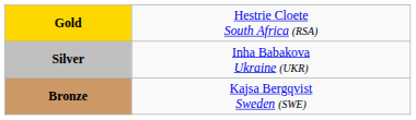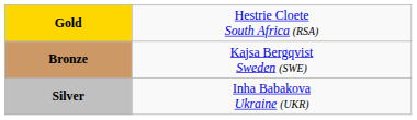 <table class="wikitable"  style="text-align:center; font-size:110%; width:35%;">
 <tr>
 <td style="background:gold;"><strong>Gold</strong></td>
 <td> <a href='#'>Hestrie Cloete</a><br><em><a href='#'>South Africa</a> <small>(RSA)</small></em></td>
 </tr>
 <tr>
+<td style="background:#c96;"><strong>Bronze</strong></td>
+<td> <a href='#'>Kajsa Bergqvist</a><br><em><a href='#'>Sweden</a> <small>(SWE)</small></em></td>
+</tr>
+<tr>
 <td style="background:silver;"><strong>Silver</strong></td>
 <td> <a href='#'>Inha Babakova</a><br><em><a href='#'>Ukraine</a> <small>(UKR)</small></em></td>
 </tr>
-<tr>
-<td style="background:#c96;"><strong>Bronze</strong></td>
-<td> <a href='#'>Kajsa Bergqvist</a><br><em><a href='#'>Sweden</a> <small>(SWE)</small></em></td>
-</tr>
 </table>
